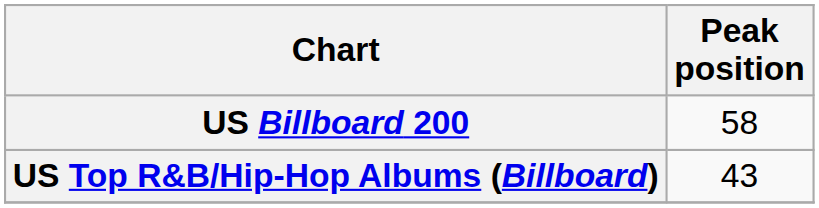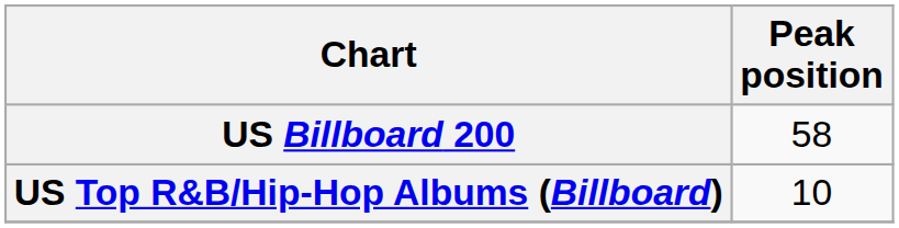 <table class="wikitable plainrowheaders sortable" style="text-align:center;" border="1">
 <tr>
 <th scope="col">Chart</th>
 <th scope="col">Peak<br>position</th>
 </tr>
 <tr>
 <th scope="row">US <a href='#'><em>Billboard</em> 200</a></th>
 <td>58</td>
 </tr>
 <tr>
 <th scope="row">US <a href='#'>Top R&B/Hip-Hop Albums</a> (<em><a href='#'>Billboard</a></em>)</th>
-<td>43</td>
+<td>10</td>
 </tr>
 <tr>
 </tr>
 </table>
